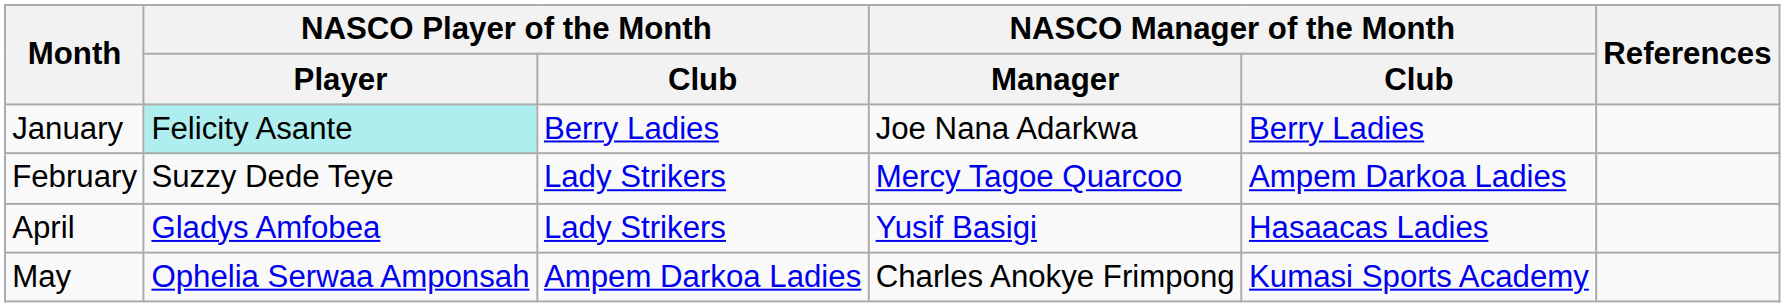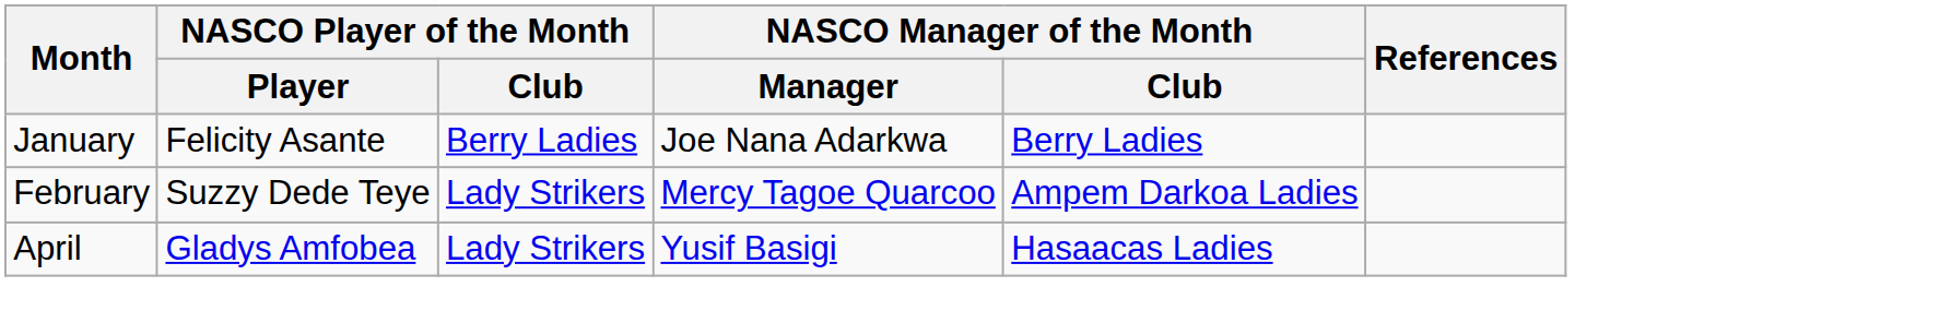 <table class="wikitable">
 <tr>
 <th rowspan="2">Month</th>
 <th colspan="2">NASCO Player of the Month</th>
 <th colspan="2">NASCO Manager of the Month</th>
 <th rowspan="2">References</th>
 </tr>
 <tr>
 <th>Player</th>
 <th>Club</th>
 <th>Manager</th>
 <th>Club</th>
 </tr>
 <tr>
 <td>January</td>
-<td style="background: paleturquoise;"> Felicity Asante</td>
+<td> Felicity Asante</td>
 <td><a href='#'>Berry Ladies</a></td>
 <td> Joe Nana Adarkwa</td>
 <td><a href='#'>Berry Ladies</a></td>
 <td></td>
 </tr>
 <tr>
 <td>February</td>
 <td> Suzzy Dede Teye</td>
 <td><a href='#'>Lady Strikers</a></td>
 <td> <a href='#'>Mercy Tagoe Quarcoo</a></td>
 <td><a href='#'>Ampem Darkoa Ladies</a></td>
 <td></td>
 </tr>
 <tr>
 <td>April</td>
 <td> <a href='#'>Gladys Amfobea</a></td>
 <td><a href='#'>Lady Strikers</a></td>
 <td> <a href='#'>Yusif Basigi</a></td>
 <td><a href='#'>Hasaacas Ladies</a></td>
 <td></td>
 </tr>
-<tr>
-<td>May</td>
-<td> <a href='#'>Ophelia Serwaa Amponsah</a></td>
-<td><a href='#'>Ampem Darkoa Ladies</a></td>
-<td> Charles Anokye Frimpong</td>
-<td><a href='#'>Kumasi Sports Academy</a></td>
-<td></td>
-</tr>
 </table>
